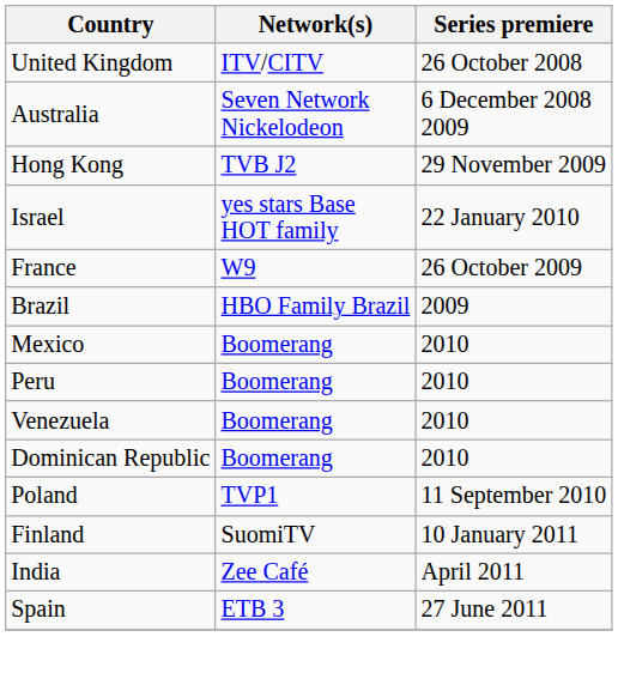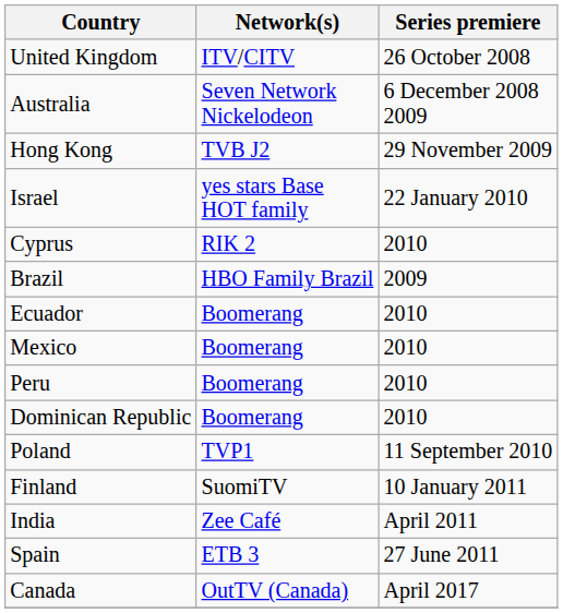 <table class="wikitable">
 <tr>
 <th>Country</th>
 <th>Network(s)</th>
 <th>Series premiere</th>
 </tr>
 <tr>
 <td>United Kingdom</td>
 <td><a href='#'>ITV</a>/<a href='#'>CITV</a></td>
 <td>26 October 2008</td>
 </tr>
 <tr>
 <td>Australia</td>
 <td><a href='#'>Seven Network</a><br><a href='#'>Nickelodeon</a></td>
 <td>6 December 2008<br>2009</td>
 </tr>
 <tr>
 <td>Hong Kong</td>
 <td><a href='#'>TVB J2</a></td>
 <td>29 November 2009</td>
 </tr>
 <tr>
 <td>Israel</td>
 <td><a href='#'>yes stars Base</a><br><a href='#'>HOT family</a></td>
 <td>22 January 2010</td>
 </tr>
 <tr>
-<td>France</td>
-<td><a href='#'>W9</a></td>
-<td>26 October 2009</td>
+<td>Cyprus</td>
+<td><a href='#'>RIK 2</a></td>
+<td>2010</td>
 </tr>
 <tr>
 <td>Brazil</td>
 <td><a href='#'>HBO Family Brazil</a></td>
 <td>2009</td>
+</tr>
+<tr>
+<td>Ecuador</td>
+<td><a href='#'>Boomerang</a></td>
+<td>2010</td>
 </tr>
 <tr>
 <td>Mexico</td>
 <td><a href='#'>Boomerang</a></td>
 <td>2010</td>
 </tr>
 <tr>
 <td>Peru</td>
-<td><a href='#'>Boomerang</a></td>
-<td>2010</td>
-</tr>
-<tr>
-<td>Venezuela</td>
 <td><a href='#'>Boomerang</a></td>
 <td>2010</td>
 </tr>
 <tr>
 <td>Dominican Republic</td>
 <td><a href='#'>Boomerang</a></td>
 <td>2010</td>
 </tr>
 <tr>
 <td>Poland</td>
 <td><a href='#'>TVP1</a></td>
 <td>11 September 2010</td>
 </tr>
 <tr>
 <td>Finland</td>
 <td>SuomiTV</td>
 <td>10 January 2011</td>
 </tr>
 <tr>
 <td>India</td>
 <td><a href='#'>Zee Café</a></td>
 <td>April 2011</td>
 </tr>
 <tr>
 <td>Spain</td>
 <td><a href='#'>ETB 3</a></td>
 <td>27 June 2011</td>
 </tr>
 <tr>
+<td>Canada</td>
+<td><a href='#'>OutTV (Canada)</a></td>
+<td>April 2017</td>
+</tr>
+<tr>
 </tr>
 </table>
